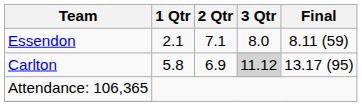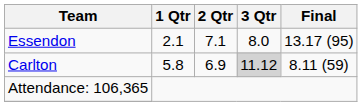 <table class="wikitable">
 <tr>
 <th>Team</th>
 <th>1 Qtr</th>
 <th>2 Qtr</th>
 <th>3 Qtr</th>
 <th>Final</th>
 </tr>
 <tr>
 <td><a href='#'>Essendon</a></td>
 <td align=center>2.1</td>
 <td align=center>7.1</td>
 <td align=center>8.0</td>
-<td align=center>8.11 (59)</td>
+<td align=center>13.17 (95)</td>
 </tr>
 <tr>
 <td><a href='#'>Carlton</a></td>
 <td align=center>5.8</td>
 <td align=center>6.9</td>
 <td align=center style="background: lightgrey;">11.12</td>
-<td align=center>13.17 (95)</td>
+<td align=center>8.11 (59)</td>
 </tr>
 <tr>
 <td align=center>Attendance: 106,365</td>
 </tr>
 <tr>
 </tr>
 </table>
